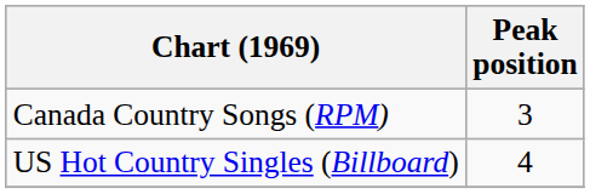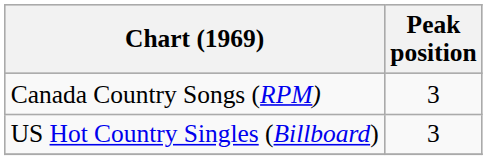 <table class="wikitable sortable">
 <tr>
 <th align="left">Chart (1969)</th>
 <th align="center">Peak<br>position</th>
 </tr>
 <tr>
 <td align="left">Canada Country Songs (<em><a href='#'>RPM</a>)</em></td>
 <td align="center">3</td>
 </tr>
 <tr>
 <td align="left">US <a href='#'>Hot Country Singles</a> (<em><a href='#'>Billboard</a></em>)</td>
-<td align="center">4</td>
+<td align="center">3</td>
 </tr>
 <tr>
 </tr>
 </table>
